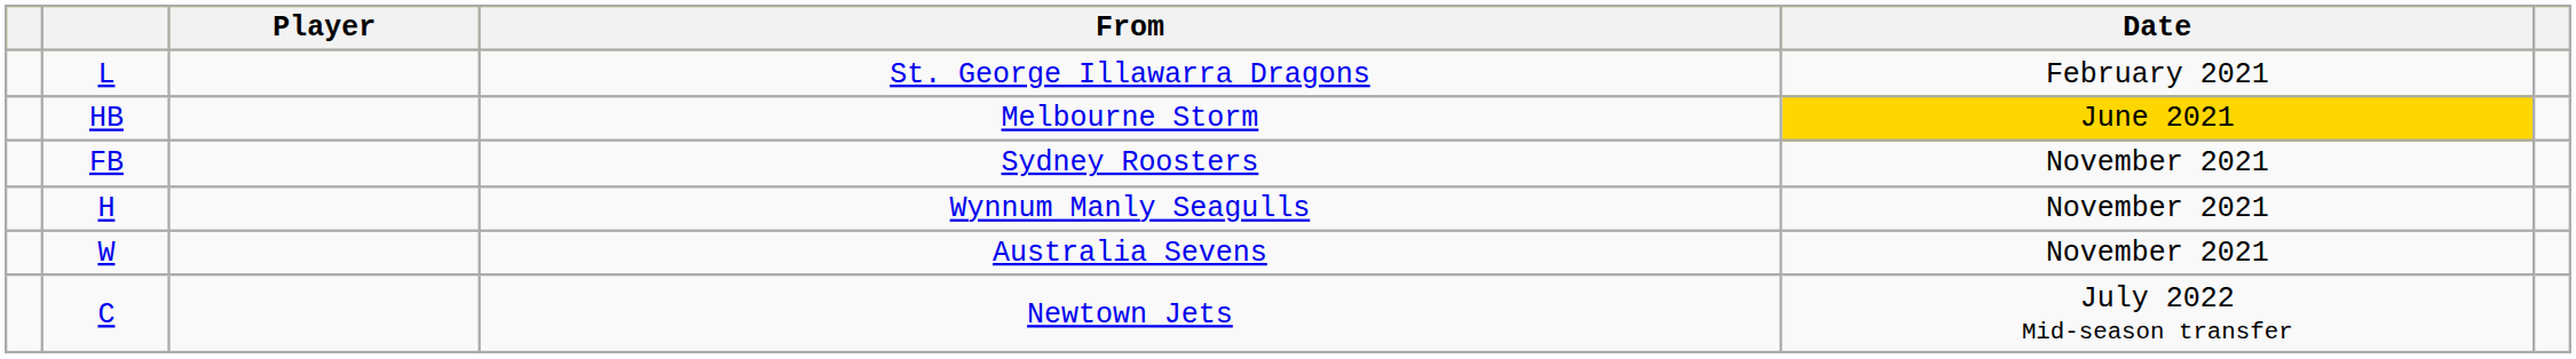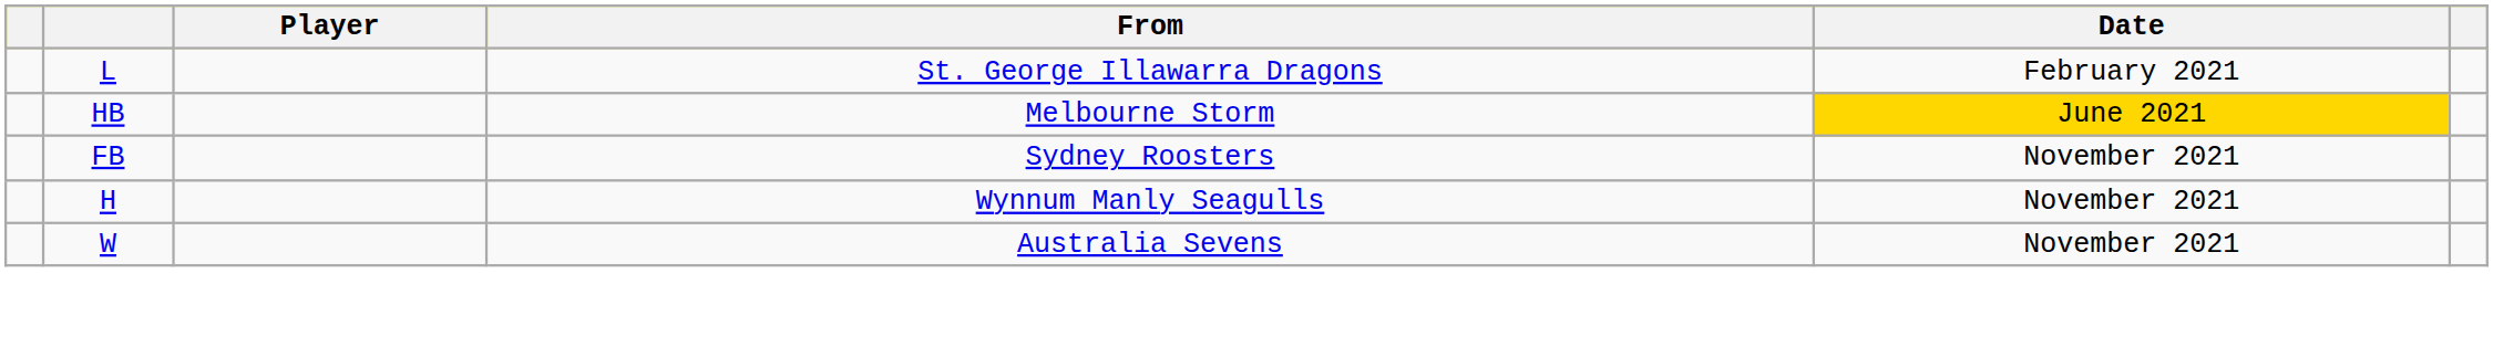 <table class="wikitable sortable"  style="width:50%; font-size:85%;">
 <tr style="background:#fff000;">
 <th></th>
 <th></th>
 <th>Player</th>
 <th>From</th>
 <th>Date</th>
 <th></th>
 </tr>
 <tr>
 <td align=center></td>
 <td align=center><a href='#'>L</a></td>
 <td align=center></td>
 <td align=center> <a href='#'>St. George Illawarra Dragons</a></td>
 <td align=center>February 2021</td>
 <td align=center></td>
 </tr>
 <tr>
 <td align=center></td>
 <td align=center><a href='#'>HB</a></td>
 <td align=center></td>
 <td align=center> <a href='#'>Melbourne Storm</a></td>
 <td align=center style="background: gold;">June 2021</td>
 <td align=center></td>
 </tr>
 <tr>
 <td align=center></td>
 <td align=center><a href='#'>FB</a></td>
 <td align=center></td>
 <td align=center> <a href='#'>Sydney Roosters</a></td>
 <td align=center>November 2021</td>
 <td align=center></td>
 </tr>
 <tr>
 <td align=center></td>
 <td align=center><a href='#'>H</a></td>
 <td align=center></td>
 <td align=center> <a href='#'>Wynnum Manly Seagulls</a></td>
 <td align=center>November 2021</td>
 <td align=center></td>
 </tr>
 <tr>
 <td align=center></td>
 <td align=center><a href='#'>W</a></td>
 <td align=center></td>
 <td align=center> <a href='#'>Australia Sevens</a></td>
 <td align=center>November 2021</td>
 <td align=center></td>
 </tr>
-<tr>
-<td align=center></td>
-<td align=center><a href='#'>C</a></td>
-<td align=center></td>
-<td align=center> <a href='#'>Newtown Jets</a></td>
-<td align=center>July 2022<br><small>Mid-season transfer</small></td>
-<td align=center></td>
-</tr>
 </table>
